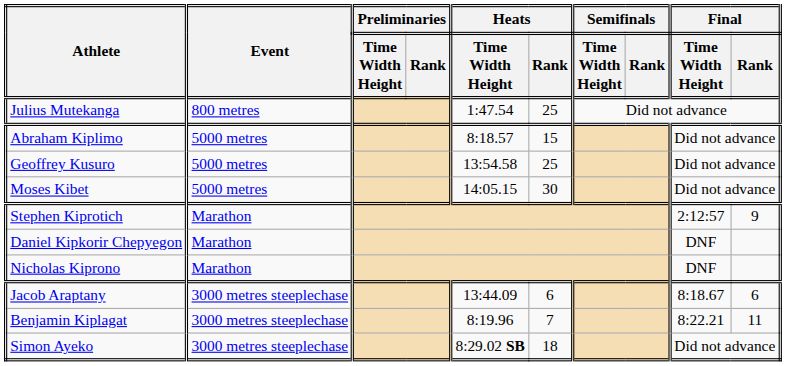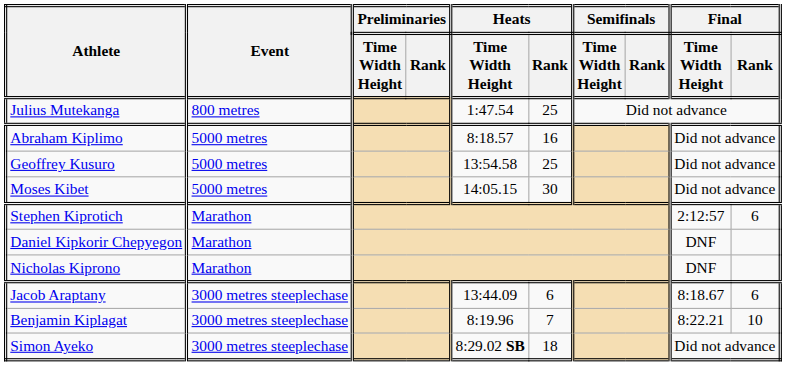 <table class=wikitable style="font-size:90%; border: double;">
 <tr>
 <th rowspan="2" style="border-right:double">Athlete</th>
 <th rowspan="2" style="border-right:double">Event</th>
 <th colspan="2" style="border-right:double; border-bottom:double;">Preliminaries</th>
 <th colspan="2" style="border-right:double; border-bottom:double;">Heats</th>
 <th colspan="2" style="border-right:double; border-bottom:double;">Semifinals</th>
 <th colspan="2" style="border-right:double; border-bottom:double;">Final</th>
 </tr>
 <tr>
 <th>Time<br>Width<br>Height</th>
 <th style="border-right:double">Rank</th>
 <th>Time<br>Width<br>Height</th>
 <th style="border-right:double">Rank</th>
 <th>Time<br>Width<br>Height</th>
 <th style="border-right:double">Rank</th>
 <th>Time<br>Width<br>Height</th>
 <th style="border-right:double">Rank</th>
 </tr>
 <tr style="border-top: double;">
 <td style="border-right:double"><a href='#'>Julius Mutekanga</a></td>
 <td style="border-right:double"><a href='#'>800 metres</a></td>
 <td style="border-right:double" colspan= 2 bgcolor="wheat"></td>
 <td align=center>1:47.54</td>
 <td align=center style="border-right:double">25</td>
 <td colspan="4" align=center>Did not advance</td>
 </tr>
 <tr style="border-top: double;">
 <td style="border-right:double"><a href='#'>Abraham Kiplimo</a></td>
 <td style="border-right:double"><a href='#'>5000 metres</a></td>
 <td style="border-right:double" colspan= 2 bgcolor="wheat"></td>
 <td align=center>8:18.57</td>
-<td align=center style="border-right:double">15</td>
+<td align=center style="border-right:double">16</td>
 <td style="border-right:double" colspan= 2 bgcolor="wheat"></td>
 <td colspan="2" align=center>Did not advance</td>
 </tr>
 <tr>
 <td style="border-right:double"><a href='#'>Geoffrey Kusuro</a></td>
 <td style="border-right:double"><a href='#'>5000 metres</a></td>
 <td style="border-right:double" colspan= 2 bgcolor="wheat"></td>
 <td align=center>13:54.58</td>
 <td align=center style="border-right:double">25</td>
 <td style="border-right:double" colspan= 2 bgcolor="wheat"></td>
 <td colspan="2" align=center>Did not advance</td>
 </tr>
 <tr>
 <td style="border-right:double"><a href='#'>Moses Kibet</a></td>
 <td style="border-right:double"><a href='#'>5000 metres</a></td>
 <td style="border-right:double" colspan= 2 bgcolor="wheat"></td>
 <td align=center>14:05.15</td>
 <td align=center style="border-right:double">30</td>
 <td style="border-right:double" colspan= 2 bgcolor="wheat"></td>
 <td colspan="2" align=center>Did not advance</td>
 </tr>
 <tr style="border-top: double;">
 <td style="border-right:double"><a href='#'>Stephen Kiprotich</a></td>
 <td style="border-right:double"><a href='#'>Marathon</a></td>
 <td style="border-right:double" colspan= 6 bgcolor="wheat"></td>
 <td align=center>2:12:57</td>
-<td align=center>9</td>
+<td align=center>6</td>
 </tr>
 <tr>
 <td style="border-right:double"><a href='#'>Daniel Kipkorir Chepyegon</a></td>
 <td style="border-right:double"><a href='#'>Marathon</a></td>
 <td style="border-right:double" colspan= 6 bgcolor="wheat"></td>
 <td align=center>DNF</td>
 <td align=center></td>
 </tr>
 <tr>
 <td style="border-right:double"><a href='#'>Nicholas Kiprono</a></td>
 <td style="border-right:double"><a href='#'>Marathon</a></td>
 <td style="border-right:double" colspan= 6 bgcolor="wheat"></td>
 <td align=center>DNF</td>
 <td align=center></td>
 </tr>
 <tr style="border-top: double;">
 <td style="border-right:double"><a href='#'>Jacob Araptany</a></td>
 <td style="border-right:double"><a href='#'>3000 metres steeplechase</a></td>
 <td style="border-right:double" colspan= 2 bgcolor="wheat"></td>
 <td align=center>13:44.09</td>
 <td align=center style="border-right:double">6</td>
 <td style="border-right:double" colspan= 2 bgcolor="wheat"></td>
 <td align=center>8:18.67</td>
 <td align=center>6</td>
 </tr>
 <tr>
 <td style="border-right:double"><a href='#'>Benjamin Kiplagat</a></td>
 <td style="border-right:double"><a href='#'>3000 metres steeplechase</a></td>
 <td style="border-right:double" colspan= 2 bgcolor="wheat"></td>
 <td align=center>8:19.96</td>
 <td align=center style="border-right:double">7</td>
 <td style="border-right:double" colspan= 2 bgcolor="wheat"></td>
 <td align=center>8:22.21</td>
-<td align=center>11</td>
+<td align=center>10</td>
 </tr>
 <tr>
 <td style="border-right:double"><a href='#'>Simon Ayeko</a></td>
 <td style="border-right:double"><a href='#'>3000 metres steeplechase</a></td>
 <td style="border-right:double" colspan= 2 bgcolor="wheat"></td>
 <td align=center>8:29.02 <strong>SB</strong></td>
 <td align=center style="border-right:double">18</td>
 <td style="border-right:double" colspan= 2 bgcolor="wheat"></td>
 <td colspan="2" align=center>Did not advance</td>
 </tr>
 </table>
